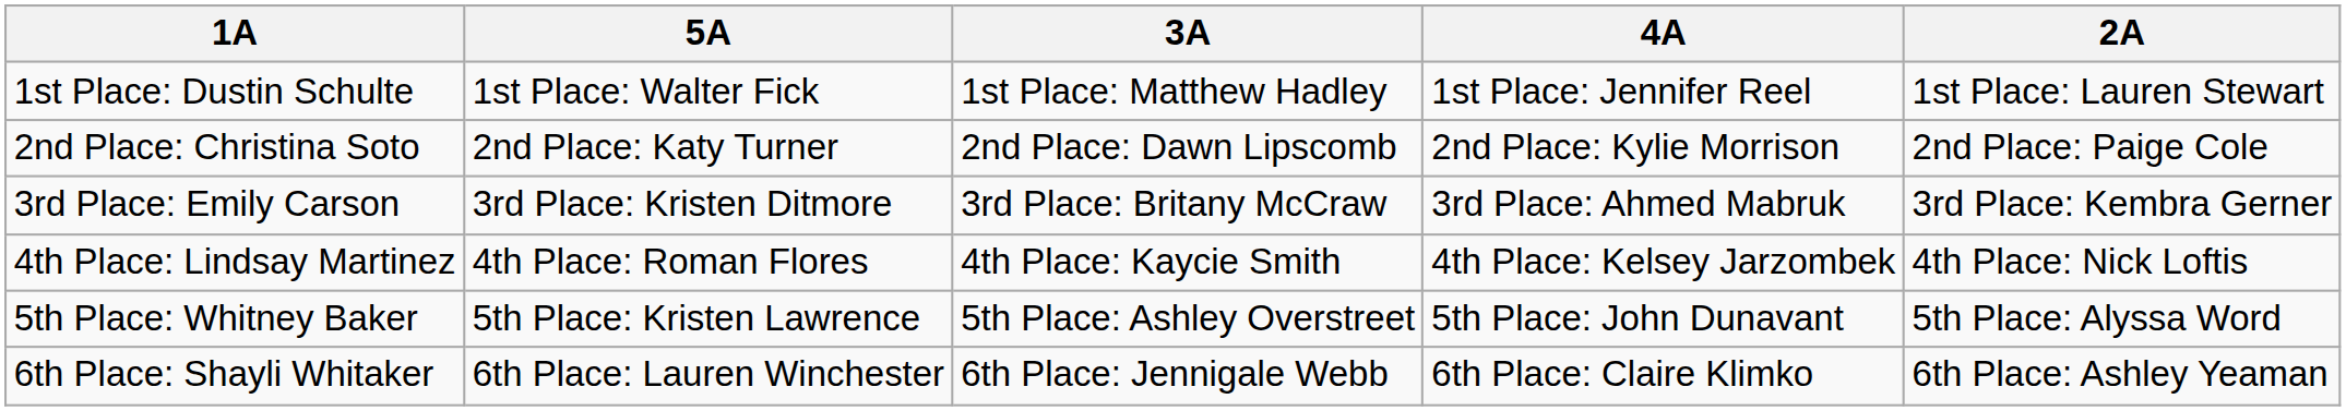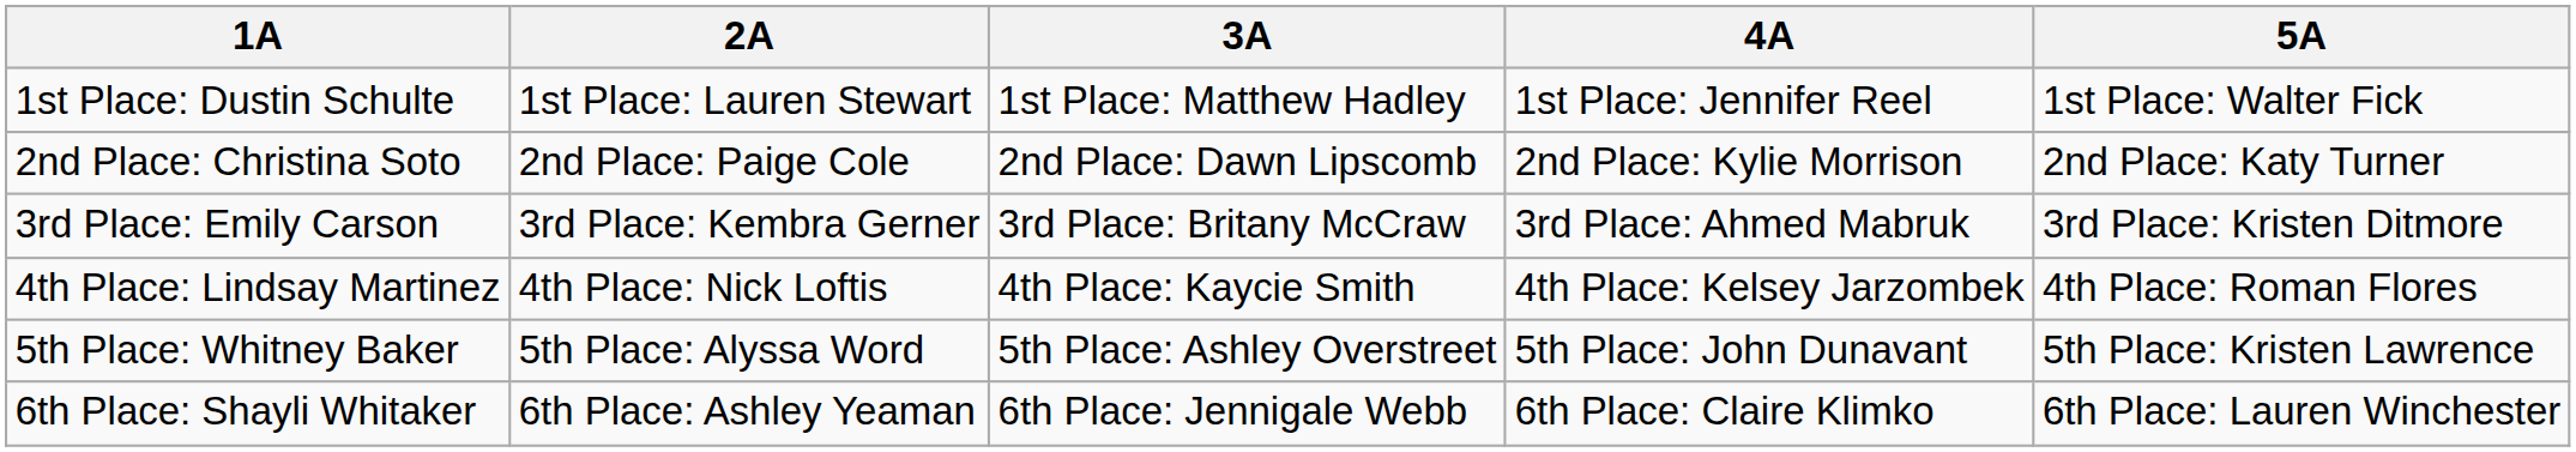 <table class="wikitable" border="1">
 <tr>
 <th>1A</th>
-<th>5A</th>
+<th>2A</th>
 <th>3A</th>
 <th>4A</th>
-<th>2A</th>
+<th>5A</th>
 </tr>
 <tr>
 <td>1st Place: Dustin Schulte</td>
-<td>1st Place: Walter Fick</td>
+<td>1st Place: Lauren Stewart</td>
 <td>1st Place: Matthew Hadley</td>
 <td>1st Place: Jennifer Reel</td>
-<td>1st Place: Lauren Stewart</td>
+<td>1st Place: Walter Fick</td>
 </tr>
 <tr>
 <td>2nd Place: Christina Soto</td>
-<td>2nd Place: Katy Turner</td>
+<td>2nd Place: Paige Cole</td>
 <td>2nd Place: Dawn Lipscomb</td>
 <td>2nd Place: Kylie Morrison</td>
-<td>2nd Place: Paige Cole</td>
+<td>2nd Place: Katy Turner</td>
 </tr>
 <tr>
 <td>3rd Place: Emily Carson</td>
-<td>3rd Place: Kristen Ditmore</td>
+<td>3rd Place: Kembra Gerner</td>
 <td>3rd Place: Britany McCraw</td>
 <td>3rd Place: Ahmed Mabruk</td>
-<td>3rd Place: Kembra Gerner</td>
+<td>3rd Place: Kristen Ditmore</td>
 </tr>
 <tr>
 <td>4th Place: Lindsay Martinez</td>
-<td>4th Place: Roman Flores</td>
+<td>4th Place: Nick Loftis</td>
 <td>4th Place: Kaycie Smith</td>
 <td>4th Place: Kelsey Jarzombek</td>
-<td>4th Place: Nick Loftis</td>
+<td>4th Place: Roman Flores</td>
 </tr>
 <tr>
 <td>5th Place: Whitney Baker</td>
-<td>5th Place: Kristen Lawrence</td>
+<td>5th Place: Alyssa Word</td>
 <td>5th Place: Ashley Overstreet</td>
 <td>5th Place: John Dunavant</td>
-<td>5th Place: Alyssa Word</td>
+<td>5th Place: Kristen Lawrence</td>
 </tr>
 <tr>
 <td>6th Place: Shayli Whitaker</td>
-<td>6th Place: Lauren Winchester</td>
+<td>6th Place: Ashley Yeaman</td>
 <td>6th Place: Jennigale Webb</td>
 <td>6th Place: Claire Klimko</td>
-<td>6th Place: Ashley Yeaman</td>
+<td>6th Place: Lauren Winchester</td>
 </tr>
 </table>
